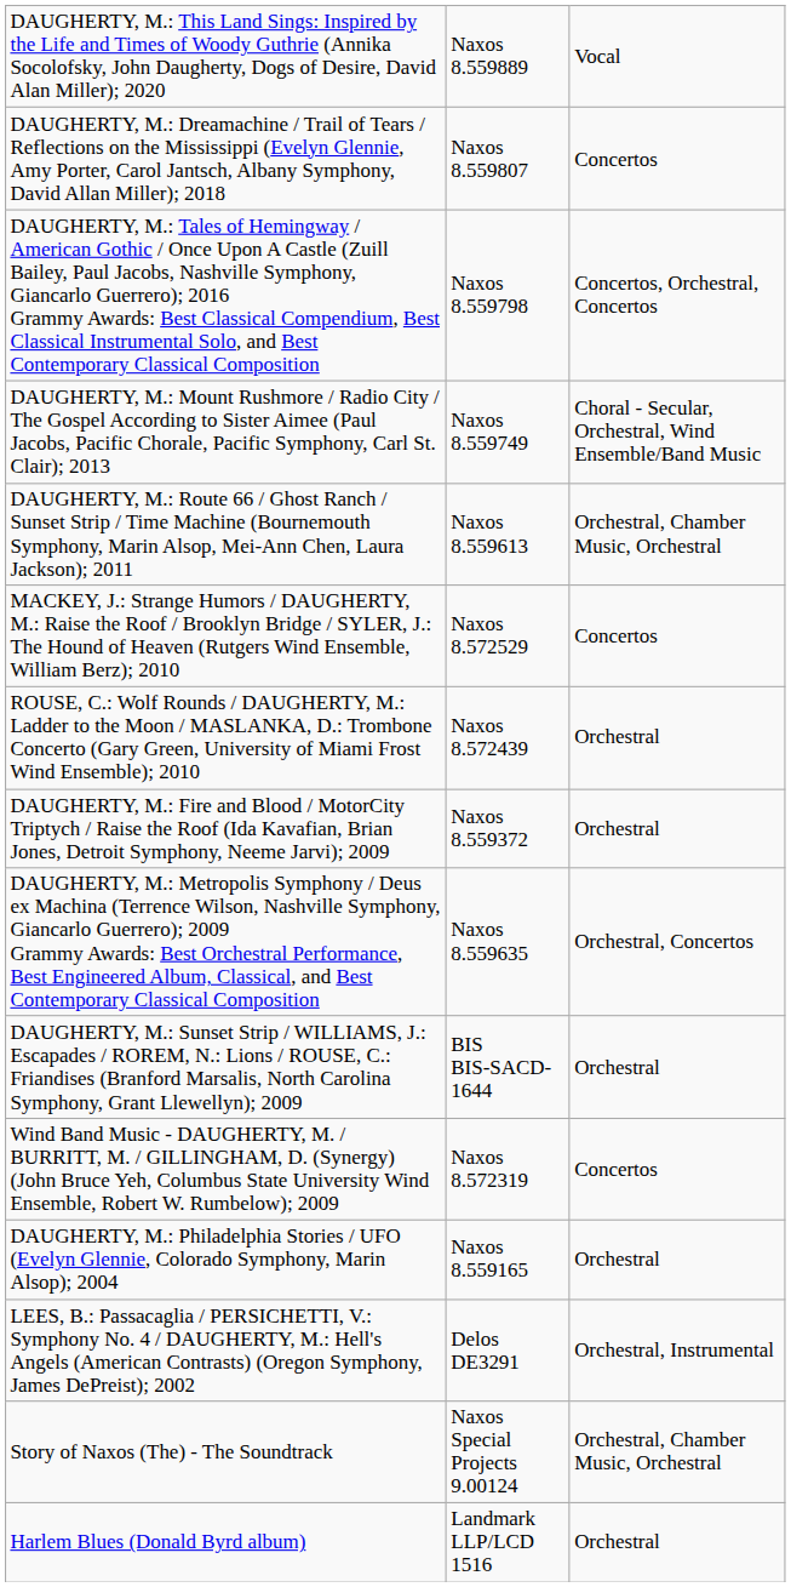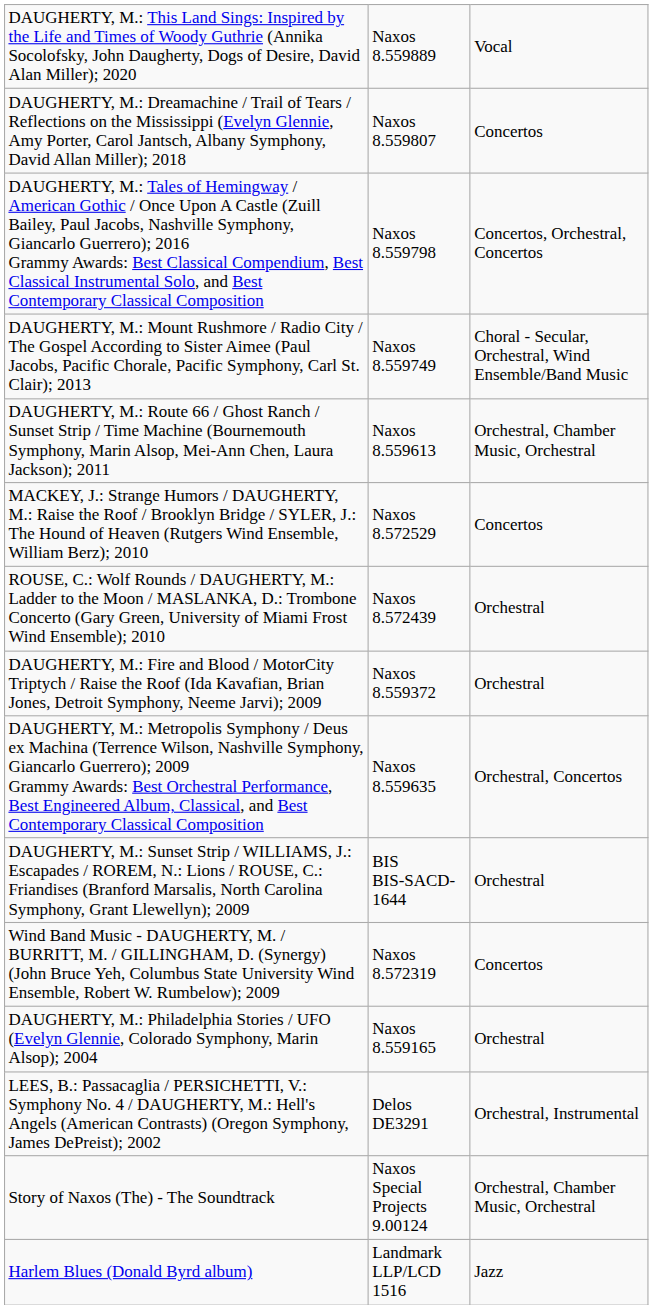 <table class="wikitable">
 <tr>
 <td>DAUGHERTY, M.: <a href='#'>This Land Sings: Inspired by the Life and Times of Woody Guthrie</a> (Annika Socolofsky, John Daugherty, Dogs of Desire, David Alan Miller); 2020</td>
 <td>Naxos<br>8.559889</td>
 <td>Vocal</td>
 </tr>
 <tr>
 <td>DAUGHERTY, M.: Dreamachine / Trail of Tears / Reflections on the Mississippi (<a href='#'>Evelyn Glennie</a>, Amy Porter, Carol Jantsch, Albany Symphony, David Allan Miller); 2018</td>
 <td>Naxos<br>8.559807</td>
 <td>Concertos</td>
 </tr>
 <tr>
 <td>DAUGHERTY, M.: <a href='#'>Tales of Hemingway</a> / <a href='#'>American Gothic</a> / Once Upon A Castle (Zuill Bailey, Paul Jacobs, Nashville Symphony, Giancarlo Guerrero); 2016<br>Grammy Awards: <a href='#'>Best Classical Compendium</a>, <a href='#'>Best Classical Instrumental Solo</a>, and <a href='#'>Best Contemporary Classical Composition</a></td>
 <td>Naxos<br>8.559798</td>
 <td>Concertos, Orchestral, Concertos</td>
 </tr>
 <tr>
 <td>DAUGHERTY, M.: Mount Rushmore / Radio City / The Gospel According to Sister Aimee (Paul Jacobs, Pacific Chorale, Pacific Symphony, Carl St. Clair); 2013</td>
 <td>Naxos<br>8.559749</td>
 <td>Choral - Secular, Orchestral, Wind Ensemble/Band Music</td>
 </tr>
 <tr>
 <td>DAUGHERTY, M.: Route 66 / Ghost Ranch / Sunset Strip / Time Machine (Bournemouth Symphony, Marin Alsop, Mei-Ann Chen, Laura Jackson); 2011</td>
 <td>Naxos<br>8.559613</td>
 <td>Orchestral, Chamber Music, Orchestral</td>
 </tr>
 <tr>
 <td>MACKEY, J.: Strange Humors / DAUGHERTY, M.: Raise the Roof / Brooklyn Bridge / SYLER, J.: The Hound of Heaven (Rutgers Wind Ensemble, William Berz); 2010</td>
 <td>Naxos<br>8.572529</td>
 <td>Concertos</td>
 </tr>
 <tr>
 <td>ROUSE, C.: Wolf Rounds / DAUGHERTY, M.: Ladder to the Moon / MASLANKA, D.: Trombone Concerto (Gary Green, University of Miami Frost Wind Ensemble); 2010</td>
 <td>Naxos<br>8.572439</td>
 <td>Orchestral</td>
 </tr>
 <tr>
 <td>DAUGHERTY, M.: Fire and Blood / MotorCity Triptych / Raise the Roof (Ida Kavafian, Brian Jones, Detroit Symphony, Neeme Jarvi); 2009</td>
 <td>Naxos<br>8.559372</td>
 <td>Orchestral</td>
 </tr>
 <tr>
 <td>DAUGHERTY, M.: Metropolis Symphony / Deus ex Machina (Terrence Wilson, Nashville Symphony, Giancarlo Guerrero); 2009<br>Grammy Awards: <a href='#'>Best Orchestral Performance</a>, <a href='#'>Best Engineered Album, Classical</a>, and <a href='#'>Best Contemporary Classical Composition</a></td>
 <td>Naxos<br>8.559635</td>
 <td>Orchestral, Concertos</td>
 </tr>
 <tr>
 <td>DAUGHERTY, M.: Sunset Strip / WILLIAMS, J.: Escapades / ROREM, N.: Lions / ROUSE, C.: Friandises (Branford Marsalis, North Carolina Symphony, Grant Llewellyn); 2009</td>
 <td>BIS<br>BIS-SACD-1644</td>
 <td>Orchestral</td>
 </tr>
 <tr>
 <td>Wind Band Music - DAUGHERTY, M. / BURRITT, M. / GILLINGHAM, D. (Synergy) (John Bruce Yeh, Columbus State University Wind Ensemble, Robert W. Rumbelow); 2009</td>
 <td>Naxos<br>8.572319</td>
 <td>Concertos</td>
 </tr>
 <tr>
 <td>DAUGHERTY, M.: Philadelphia Stories / UFO (<a href='#'>Evelyn Glennie</a>, Colorado Symphony, Marin Alsop); 2004</td>
 <td>Naxos<br>8.559165</td>
 <td>Orchestral</td>
 </tr>
 <tr>
 <td>LEES, B.: Passacaglia / PERSICHETTI, V.: Symphony No. 4 / DAUGHERTY, M.: Hell's Angels (American Contrasts) (Oregon Symphony, James DePreist); 2002</td>
 <td>Delos<br>DE3291</td>
 <td>Orchestral, Instrumental</td>
 </tr>
 <tr>
 <td>Story of Naxos (The) - The Soundtrack</td>
 <td>Naxos Special Projects<br>9.00124</td>
 <td>Orchestral, Chamber Music, Orchestral</td>
 </tr>
 <tr>
 <td><a href='#'>Harlem Blues (Donald Byrd album)</a></td>
 <td>Landmark LLP/LCD 1516</td>
-<td>Orchestral</td>
+<td>Jazz</td>
 </tr>
 </table>
